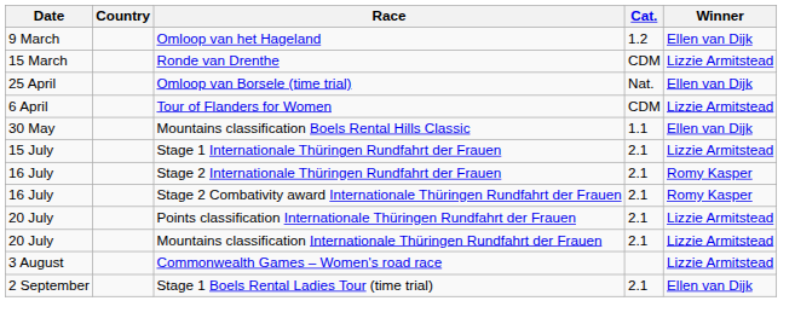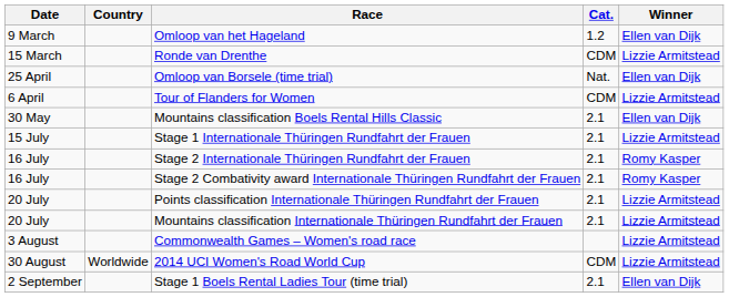 <table class="wikitable sortable">
 <tr>
 <th>Date</th>
 <th>Country</th>
 <th>Race</th>
 <th><a href='#'>Cat.</a></th>
 <th>Winner</th>
 </tr>
 <tr>
 <td>9 March</td>
 <td></td>
 <td><a href='#'>Omloop van het Hageland</a></td>
 <td>1.2</td>
 <td> <a href='#'>Ellen van Dijk</a></td>
 </tr>
 <tr>
 <td>15 March</td>
 <td></td>
 <td><a href='#'>Ronde van Drenthe</a></td>
 <td>CDM</td>
 <td> <a href='#'>Lizzie Armitstead</a></td>
 </tr>
 <tr>
 <td>25 April</td>
 <td></td>
 <td><a href='#'>Omloop van Borsele (time trial)</a></td>
 <td>Nat.</td>
 <td> <a href='#'>Ellen van Dijk</a></td>
 </tr>
 <tr>
 <td>6 April</td>
 <td></td>
 <td><a href='#'>Tour of Flanders for Women</a></td>
 <td>CDM</td>
 <td> <a href='#'>Lizzie Armitstead</a></td>
 </tr>
 <tr>
 <td>30 May</td>
 <td></td>
 <td>Mountains classification <a href='#'>Boels Rental Hills Classic</a></td>
-<td>1.1</td>
+<td>2.1</td>
 <td> <a href='#'>Ellen van Dijk</a></td>
 </tr>
 <tr>
 <td>15 July</td>
 <td></td>
 <td>Stage 1 <a href='#'>Internationale Thüringen Rundfahrt der Frauen</a></td>
 <td>2.1</td>
 <td> <a href='#'>Lizzie Armitstead</a></td>
 </tr>
 <tr>
 <td>16 July</td>
 <td></td>
 <td>Stage 2 <a href='#'>Internationale Thüringen Rundfahrt der Frauen</a></td>
 <td>2.1</td>
 <td> <a href='#'>Romy Kasper</a></td>
 </tr>
 <tr>
 <td>16 July</td>
 <td></td>
 <td>Stage 2 Combativity award <a href='#'>Internationale Thüringen Rundfahrt der Frauen</a></td>
 <td>2.1</td>
 <td> <a href='#'>Romy Kasper</a></td>
 </tr>
 <tr>
 <td>20 July</td>
 <td></td>
 <td>Points classification  <a href='#'>Internationale Thüringen Rundfahrt der Frauen</a></td>
 <td>2.1</td>
 <td> <a href='#'>Lizzie Armitstead</a></td>
 </tr>
 <tr>
 <td>20 July</td>
 <td></td>
 <td>Mountains classification  <a href='#'>Internationale Thüringen Rundfahrt der Frauen</a></td>
 <td>2.1</td>
 <td> <a href='#'>Lizzie Armitstead</a></td>
 </tr>
 <tr>
 <td>3 August</td>
 <td></td>
 <td><a href='#'>Commonwealth Games – Women's road race</a></td>
 <td></td>
 <td> <a href='#'>Lizzie Armitstead</a></td>
 </tr>
 <tr>
+<td>30 August</td>
+<td>Worldwide</td>
+<td><a href='#'>2014 UCI Women's Road World Cup</a></td>
+<td>CDM</td>
+<td> <a href='#'>Lizzie Armitstead</a></td>
+</tr>
+<tr>
 <td>2 September</td>
 <td></td>
 <td>Stage 1 <a href='#'>Boels Rental Ladies Tour</a> (time trial)</td>
 <td>2.1</td>
 <td> <a href='#'>Ellen van Dijk</a></td>
 </tr>
 </table>
